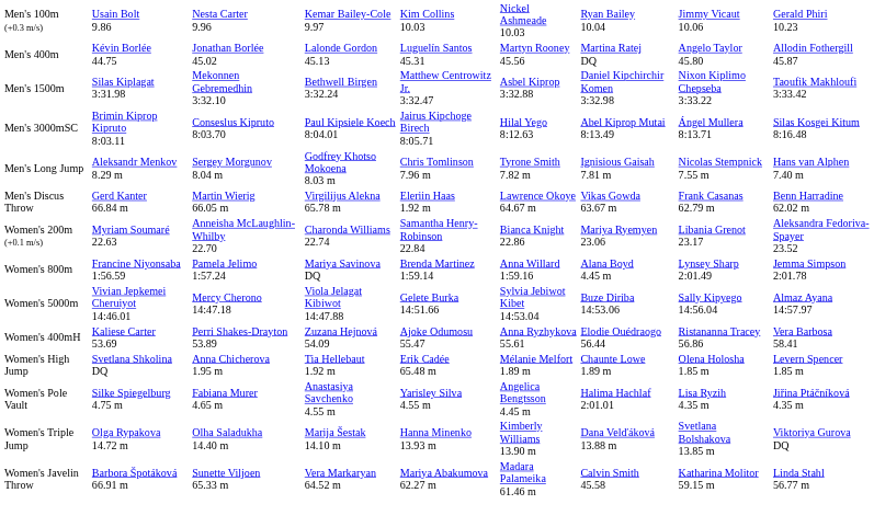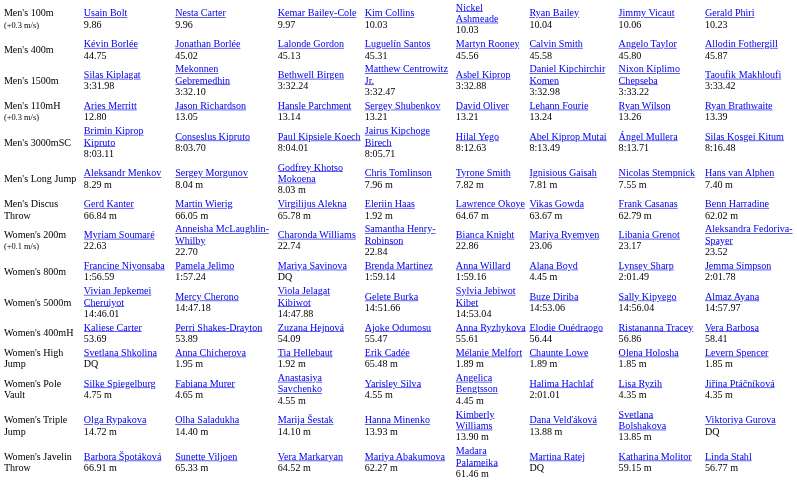 <table>
 <tr>
 <td>Men's 100m<br><small>(+0.3 m/s)</small></td>
 <td><a href='#'>Usain Bolt</a><br>  9.86</td>
 <td><a href='#'>Nesta Carter</a><br>  9.96</td>
 <td><a href='#'>Kemar Bailey-Cole</a><br>  9.97</td>
 <td><a href='#'>Kim Collins</a><br>  10.03</td>
 <td><a href='#'>Nickel Ashmeade</a><br>  10.03</td>
 <td><a href='#'>Ryan Bailey</a><br>  10.04</td>
 <td><a href='#'>Jimmy Vicaut</a><br>  10.06</td>
 <td><a href='#'>Gerald Phiri</a><br>  10.23</td>
 </tr>
 <tr>
 <td>Men's 400m</td>
 <td><a href='#'>Kévin Borlée</a><br>  44.75</td>
 <td><a href='#'>Jonathan Borlée</a><br>  45.02</td>
 <td><a href='#'>Lalonde Gordon</a><br>  45.13</td>
 <td><a href='#'>Luguelín Santos</a><br>  45.31</td>
 <td><a href='#'>Martyn Rooney</a><br>  45.56</td>
-<td><a href='#'>Martina Ratej</a><br>  DQ</td>
+<td><a href='#'>Calvin Smith</a><br>  45.58</td>
 <td><a href='#'>Angelo Taylor</a><br>  45.80</td>
 <td><a href='#'>Allodin Fothergill</a><br>  45.87</td>
 </tr>
 <tr>
 <td>Men's 1500m</td>
 <td><a href='#'>Silas Kiplagat</a><br>  3:31.98</td>
 <td><a href='#'>Mekonnen Gebremedhin</a><br>  3:32.10</td>
 <td><a href='#'>Bethwell Birgen</a><br>  3:32.24</td>
 <td><a href='#'>Matthew Centrowitz Jr.</a><br>  3:32.47</td>
 <td><a href='#'>Asbel Kiprop</a><br>  3:32.88</td>
 <td><a href='#'>Daniel Kipchirchir Komen</a><br>  3:32.98</td>
 <td><a href='#'>Nixon Kiplimo Chepseba</a><br>  3:33.22</td>
 <td><a href='#'>Taoufik Makhloufi</a><br>  3:33.42</td>
+</tr>
+<tr>
+<td>Men's 110mH<br><small>(+0.3 m/s)</small></td>
+<td><a href='#'>Aries Merritt</a><br>  12.80</td>
+<td><a href='#'>Jason Richardson</a><br>  13.05</td>
+<td><a href='#'>Hansle Parchment</a><br>  13.14</td>
+<td><a href='#'>Sergey Shubenkov</a><br>  13.21</td>
+<td><a href='#'>David Oliver</a><br>  13.21</td>
+<td><a href='#'>Lehann Fourie</a><br>  13.24</td>
+<td><a href='#'>Ryan Wilson</a><br>  13.26</td>
+<td><a href='#'>Ryan Brathwaite</a><br>  13.39</td>
 </tr>
 <tr>
 <td>Men's 3000mSC</td>
 <td><a href='#'>Brimin Kiprop Kipruto</a><br>  8:03.11</td>
 <td><a href='#'>Conseslus Kipruto</a><br>  8:03.70</td>
 <td><a href='#'>Paul Kipsiele Koech</a><br>  8:04.01</td>
 <td><a href='#'>Jairus Kipchoge Birech</a><br>  8:05.71</td>
 <td><a href='#'>Hilal Yego</a><br>  8:12.63</td>
 <td><a href='#'>Abel Kiprop Mutai</a><br>  8:13.49</td>
 <td><a href='#'>Ángel Mullera</a><br>  8:13.71</td>
 <td><a href='#'>Silas Kosgei Kitum</a><br>  8:16.48</td>
 </tr>
 <tr>
 <td>Men's Long Jump</td>
 <td><a href='#'>Aleksandr Menkov</a><br>  8.29 m</td>
 <td><a href='#'>Sergey Morgunov</a><br>  8.04 m</td>
 <td><a href='#'>Godfrey Khotso Mokoena</a><br>  8.03 m</td>
 <td><a href='#'>Chris Tomlinson</a><br>  7.96 m</td>
 <td><a href='#'>Tyrone Smith</a><br>  7.82 m</td>
 <td><a href='#'>Ignisious Gaisah</a><br>  7.81 m</td>
 <td><a href='#'>Nicolas Stempnick</a><br>  7.55 m</td>
 <td><a href='#'>Hans van Alphen</a><br>  7.40 m</td>
 </tr>
 <tr>
 <td>Men's Discus Throw</td>
 <td><a href='#'>Gerd Kanter</a><br>  66.84 m</td>
 <td><a href='#'>Martin Wierig</a><br>  66.05 m</td>
 <td><a href='#'>Virgilijus Alekna</a><br>  65.78 m</td>
 <td><a href='#'>Eleriin Haas</a><br>  1.92 m</td>
 <td><a href='#'>Lawrence Okoye</a><br>  64.67 m</td>
 <td><a href='#'>Vikas Gowda</a><br>  63.67 m</td>
 <td><a href='#'>Frank Casanas</a><br>  62.79 m</td>
 <td><a href='#'>Benn Harradine</a><br>  62.02 m</td>
 </tr>
 <tr>
 <td>Women's 200m<br><small>(+0.1 m/s)</small></td>
 <td><a href='#'>Myriam Soumaré</a><br>  22.63</td>
 <td><a href='#'>Anneisha McLaughlin-Whilby</a><br>  22.70</td>
 <td><a href='#'>Charonda Williams</a><br>  22.74</td>
 <td><a href='#'>Samantha Henry-Robinson</a><br>  22.84</td>
 <td><a href='#'>Bianca Knight</a><br>  22.86</td>
 <td><a href='#'>Mariya Ryemyen</a><br>  23.06</td>
 <td><a href='#'>Libania Grenot</a><br>  23.17</td>
 <td><a href='#'>Aleksandra Fedoriva-Spayer</a><br>  23.52</td>
 </tr>
 <tr>
 <td>Women's 800m</td>
 <td><a href='#'>Francine Niyonsaba</a><br>  1:56.59</td>
 <td><a href='#'>Pamela Jelimo</a><br>  1:57.24</td>
 <td><a href='#'>Mariya Savinova</a><br>  DQ</td>
 <td><a href='#'>Brenda Martinez</a><br>  1:59.14</td>
 <td><a href='#'>Anna Willard</a><br>  1:59.16</td>
 <td><a href='#'>Alana Boyd</a><br>  4.45 m</td>
 <td><a href='#'>Lynsey Sharp</a><br>  2:01.49</td>
 <td><a href='#'>Jemma Simpson</a><br>  2:01.78</td>
 </tr>
 <tr>
 <td>Women's 5000m</td>
 <td><a href='#'>Vivian Jepkemei Cheruiyot</a><br>  14:46.01</td>
 <td><a href='#'>Mercy Cherono</a><br>  14:47.18</td>
 <td><a href='#'>Viola Jelagat Kibiwot</a><br>  14:47.88</td>
 <td><a href='#'>Gelete Burka</a><br>  14:51.66</td>
 <td><a href='#'>Sylvia Jebiwot Kibet</a><br>  14:53.04</td>
 <td><a href='#'>Buze Diriba</a><br>  14:53.06</td>
 <td><a href='#'>Sally Kipyego</a><br>  14:56.04</td>
 <td><a href='#'>Almaz Ayana</a><br>  14:57.97</td>
 </tr>
 <tr>
 <td>Women's 400mH</td>
 <td><a href='#'>Kaliese Carter</a><br>  53.69</td>
 <td><a href='#'>Perri Shakes-Drayton</a><br>  53.89</td>
 <td><a href='#'>Zuzana Hejnová</a><br>  54.09</td>
 <td><a href='#'>Ajoke Odumosu</a><br>  55.47</td>
 <td><a href='#'>Anna Ryzhykova</a><br>  55.61</td>
 <td><a href='#'>Elodie Ouédraogo</a><br>  56.44</td>
 <td><a href='#'>Ristananna Tracey</a><br>  56.86</td>
 <td><a href='#'>Vera Barbosa</a><br>  58.41</td>
 </tr>
 <tr>
 <td>Women's High Jump</td>
 <td><a href='#'>Svetlana Shkolina</a><br>  DQ</td>
 <td><a href='#'>Anna Chicherova</a><br>  1.95 m</td>
 <td><a href='#'>Tia Hellebaut</a><br>  1.92 m</td>
 <td><a href='#'>Erik Cadée</a><br>  65.48 m</td>
 <td><a href='#'>Mélanie Melfort</a><br>  1.89 m</td>
 <td><a href='#'>Chaunte Lowe</a><br>  1.89 m</td>
 <td><a href='#'>Olena Holosha</a><br>  1.85 m</td>
 <td><a href='#'>Levern Spencer</a><br>  1.85 m</td>
 </tr>
 <tr>
 <td>Women's Pole Vault</td>
 <td><a href='#'>Silke Spiegelburg</a><br>  4.75 m</td>
 <td><a href='#'>Fabiana Murer</a><br>  4.65 m</td>
 <td><a href='#'>Anastasiya Savchenko</a><br>  4.55 m</td>
 <td><a href='#'>Yarisley Silva</a><br>  4.55 m</td>
 <td><a href='#'>Angelica Bengtsson</a><br>  4.45 m</td>
 <td><a href='#'>Halima Hachlaf</a><br>  2:01.01</td>
 <td><a href='#'>Lisa Ryzih</a><br>  4.35 m</td>
 <td><a href='#'>Jiřina Ptáčníková</a><br>  4.35 m</td>
 </tr>
 <tr>
 <td>Women's Triple Jump</td>
 <td><a href='#'>Olga Rypakova</a><br>  14.72 m</td>
 <td><a href='#'>Olha Saladukha</a><br>  14.40 m</td>
 <td><a href='#'>Marija Šestak</a><br>  14.10 m</td>
 <td><a href='#'>Hanna Minenko</a><br>  13.93 m</td>
 <td><a href='#'>Kimberly Williams</a><br>  13.90 m</td>
 <td><a href='#'>Dana Velďáková</a><br>  13.88 m</td>
 <td><a href='#'>Svetlana Bolshakova</a><br>  13.85 m</td>
 <td><a href='#'>Viktoriya Gurova</a><br>  DQ</td>
 </tr>
 <tr>
 <td>Women's Javelin Throw</td>
 <td><a href='#'>Barbora Špotáková</a><br>  66.91 m</td>
 <td><a href='#'>Sunette Viljoen</a><br>  65.33 m</td>
 <td><a href='#'>Vera Markaryan</a><br>  64.52 m</td>
 <td><a href='#'>Mariya Abakumova</a><br>  62.27 m</td>
 <td><a href='#'>Madara Palameika</a><br>  61.46 m</td>
-<td><a href='#'>Calvin Smith</a><br>  45.58</td>
+<td><a href='#'>Martina Ratej</a><br>  DQ</td>
 <td><a href='#'>Katharina Molitor</a><br>  59.15 m</td>
 <td><a href='#'>Linda Stahl</a><br>  56.77 m</td>
 </tr>
 </table>
